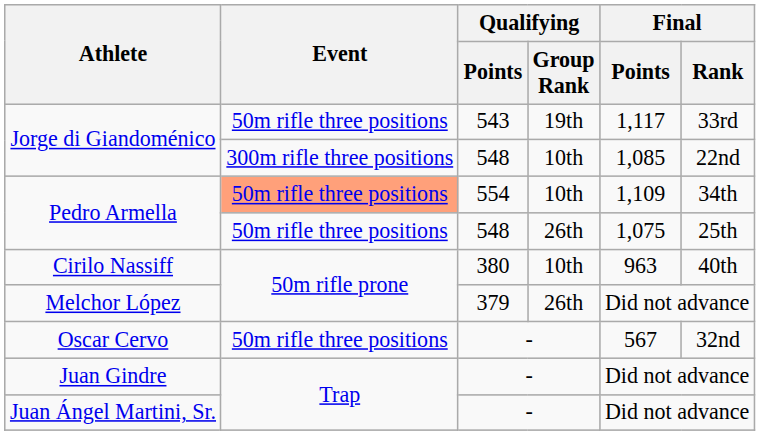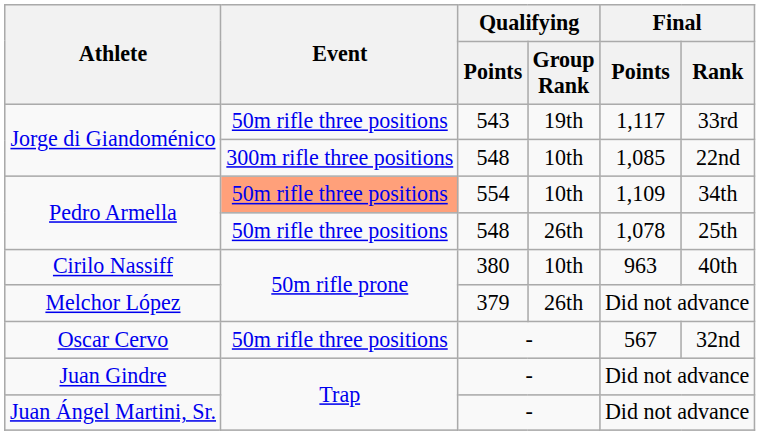 <table class=wikitable style="font-size:90%">
 <tr>
 <th rowspan="2">Athlete</th>
 <th rowspan="2">Event</th>
 <th colspan="2">Qualifying</th>
 <th colspan="2">Final</th>
 </tr>
 <tr>
 <th>Points</th>
 <th>Group<br>Rank</th>
 <th>Points</th>
 <th>Rank</th>
 </tr>
 <tr>
 <td rowspan=2 align=center><a href='#'>Jorge di Giandoménico</a></td>
 <td align=center><a href='#'>50m rifle three positions</a></td>
 <td align=center>543</td>
 <td align=center>19th</td>
 <td align=center>1,117</td>
 <td align=center>33rd</td>
 </tr>
 <tr>
 <td align=center><a href='#'>300m rifle three positions</a></td>
 <td align=center>548</td>
 <td align=center>10th</td>
 <td align=center>1,085</td>
 <td align=center>22nd</td>
 </tr>
 <tr>
 <td rowspan=2 align=center><a href='#'>Pedro Armella</a></td>
 <td align=center style="background: lightsalmon;"><a href='#'>50m rifle three positions</a></td>
 <td align=center>554</td>
 <td align=center>10th</td>
 <td align=center>1,109</td>
 <td align=center>34th</td>
 </tr>
 <tr>
 <td align=center><a href='#'>50m rifle three positions</a></td>
 <td align=center>548</td>
 <td align=center>26th</td>
-<td align=center>1,075</td>
+<td align=center>1,078</td>
 <td align=center>25th</td>
 </tr>
 <tr>
 <td align=center><a href='#'>Cirilo Nassiff</a></td>
 <td rowspan=2 align=center><a href='#'>50m rifle prone</a></td>
 <td align=center>380</td>
 <td align=center>10th</td>
 <td align=center>963</td>
 <td align=center>40th</td>
 </tr>
 <tr>
 <td align=center><a href='#'>Melchor López</a></td>
 <td align=center>379</td>
 <td align=center>26th</td>
 <td colspan=2 align=center>Did not advance</td>
 </tr>
 <tr>
 <td align=center><a href='#'>Oscar Cervo</a></td>
 <td align=center><a href='#'>50m rifle three positions</a></td>
 <td colspan=2 align=center>-</td>
 <td align=center>567</td>
 <td align=center>32nd</td>
 </tr>
 <tr>
 <td align=center><a href='#'>Juan Gindre</a></td>
 <td rowspan=2 align=center><a href='#'>Trap</a></td>
 <td colspan=2 align=center>-</td>
 <td colspan=2 align=center>Did not advance</td>
 </tr>
 <tr>
 <td align=center><a href='#'>Juan Ángel Martini, Sr.</a></td>
 <td colspan=2 align=center>-</td>
 <td colspan=2 align=center>Did not advance</td>
 </tr>
 </table>
